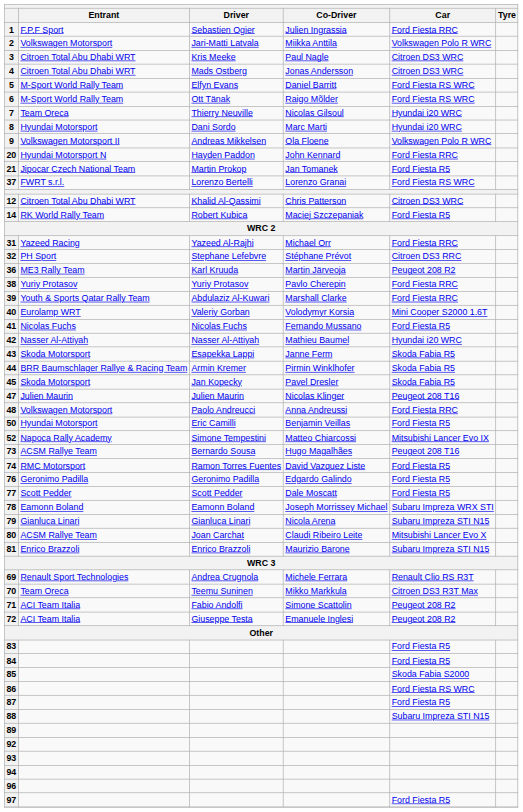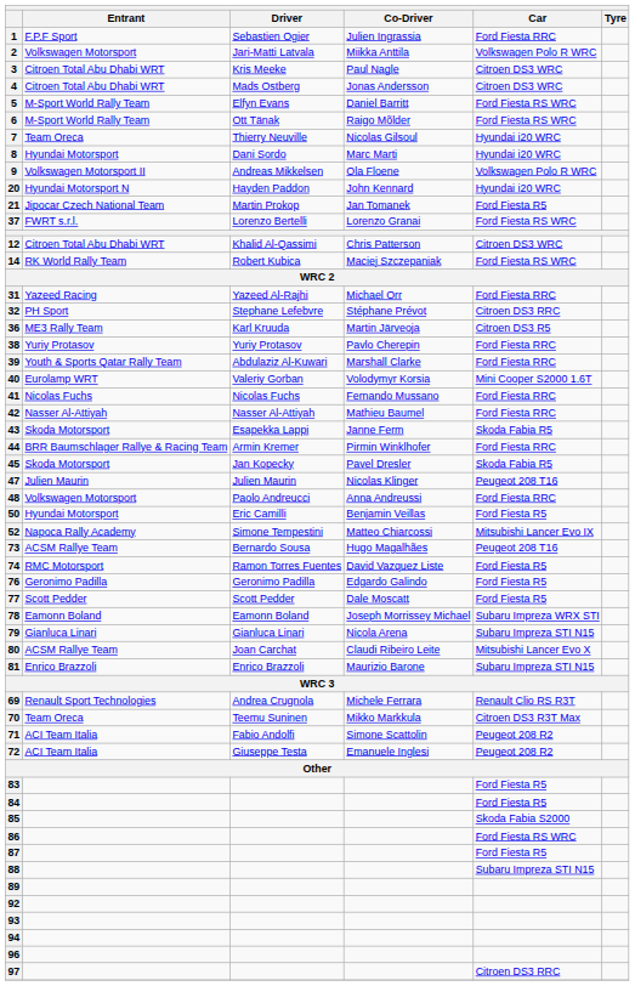 <table class="wikitable" style=font-size:85%;>
 <tr>
 <th colspan=6></th>
 </tr>
 <tr>
 <th></th>
 <th>Entrant</th>
 <th>Driver</th>
 <th>Co-Driver</th>
 <th>Car</th>
 <th>Tyre</th>
 </tr>
 <tr>
 <th>1</th>
 <td> <a href='#'>F.P.F Sport</a></td>
 <td> <a href='#'>Sebastien Ogier</a></td>
 <td> <a href='#'>Julien Ingrassia</a></td>
 <td><a href='#'>Ford Fiesta RRC</a></td>
 <td align=center></td>
 </tr>
 <tr>
 <th>2</th>
 <td> <a href='#'>Volkswagen Motorsport</a></td>
 <td> <a href='#'>Jari-Matti Latvala</a></td>
 <td> <a href='#'>Miikka Anttila</a></td>
 <td><a href='#'>Volkswagen Polo R WRC</a></td>
 <td align=center></td>
 </tr>
 <tr>
 <th>3</th>
 <td> <a href='#'>Citroen Total Abu Dhabi WRT</a></td>
 <td> <a href='#'>Kris Meeke</a></td>
 <td> <a href='#'>Paul Nagle</a></td>
 <td><a href='#'>Citroen DS3 WRC</a></td>
 <td align=center></td>
 </tr>
 <tr>
 <th>4</th>
 <td> <a href='#'>Citroen Total Abu Dhabi WRT</a></td>
 <td> <a href='#'>Mads Ostberg</a></td>
 <td> <a href='#'>Jonas Andersson</a></td>
 <td><a href='#'>Citroen DS3 WRC</a></td>
 <td align=center></td>
 </tr>
 <tr>
 <th>5</th>
 <td> <a href='#'>M-Sport World Rally Team</a></td>
 <td> <a href='#'>Elfyn Evans</a></td>
 <td> <a href='#'>Daniel Barritt</a></td>
 <td><a href='#'>Ford Fiesta RS WRC</a></td>
 <td align=center></td>
 </tr>
 <tr>
 <th>6</th>
 <td> <a href='#'>M-Sport World Rally Team</a></td>
 <td> <a href='#'>Ott Tänak</a></td>
 <td> <a href='#'>Raigo Mõlder</a></td>
 <td><a href='#'>Ford Fiesta RS WRC</a></td>
 <td align=center></td>
 </tr>
 <tr>
 <th>7</th>
 <td> <a href='#'>Team Oreca</a></td>
 <td> <a href='#'>Thierry Neuville</a></td>
 <td> <a href='#'>Nicolas Gilsoul</a></td>
 <td><a href='#'>Hyundai i20 WRC</a></td>
 <td align=center></td>
 </tr>
 <tr>
 <th>8</th>
 <td> <a href='#'>Hyundai Motorsport</a></td>
 <td> <a href='#'>Dani Sordo</a></td>
 <td> <a href='#'>Marc Marti</a></td>
 <td><a href='#'>Hyundai i20 WRC</a></td>
 <td align=center></td>
 </tr>
 <tr>
 <th>9</th>
 <td> <a href='#'>Volkswagen Motorsport II</a></td>
 <td> <a href='#'>Andreas Mikkelsen</a></td>
 <td> <a href='#'>Ola Floene</a></td>
 <td><a href='#'>Volkswagen Polo R WRC</a></td>
 <td align=center></td>
 </tr>
 <tr>
 <th>20</th>
 <td> <a href='#'>Hyundai Motorsport N</a></td>
 <td> <a href='#'>Hayden Paddon</a></td>
 <td> <a href='#'>John Kennard</a></td>
-<td><a href='#'>Ford Fiesta RRC</a></td>
+<td><a href='#'>Hyundai i20 WRC</a></td>
 <td align=center></td>
 </tr>
 <tr>
 <th>21</th>
 <td> <a href='#'>Jipocar Czech National Team</a></td>
 <td> <a href='#'>Martin Prokop</a></td>
 <td> <a href='#'>Jan Tomanek</a></td>
 <td><a href='#'>Ford Fiesta R5</a></td>
 <td align=center></td>
 </tr>
 <tr>
 <th>37</th>
 <td> <a href='#'>FWRT s.r.l.</a></td>
 <td> <a href='#'>Lorenzo Bertelli</a></td>
 <td> <a href='#'>Lorenzo Granai</a></td>
 <td><a href='#'>Ford Fiesta RS WRC</a></td>
 <td align=center></td>
 </tr>
 <tr>
 <th colspan=6></th>
 </tr>
 <tr>
 <th>12</th>
 <td> <a href='#'>Citroen Total Abu Dhabi WRT</a></td>
 <td> <a href='#'>Khalid Al-Qassimi</a></td>
 <td> <a href='#'>Chris Patterson</a></td>
 <td><a href='#'>Citroen DS3 WRC</a></td>
 <td align=center></td>
 </tr>
 <tr>
 <th>14</th>
 <td> <a href='#'>RK World Rally Team</a></td>
 <td> <a href='#'>Robert Kubica</a></td>
 <td> <a href='#'>Maciej Szczepaniak</a></td>
-<td><a href='#'>Ford Fiesta R5</a></td>
+<td><a href='#'>Ford Fiesta RS WRC</a></td>
 <td align=center></td>
 </tr>
 <tr>
 <th colspan=6>WRC 2</th>
 </tr>
 <tr>
 <th>31</th>
 <td> <a href='#'>Yazeed Racing</a></td>
 <td> <a href='#'>Yazeed Al-Rajhi</a></td>
 <td> <a href='#'>Michael Orr</a></td>
 <td><a href='#'>Ford Fiesta RRC</a></td>
 <td align=center></td>
 </tr>
 <tr>
 <th>32</th>
 <td> <a href='#'>PH Sport</a></td>
 <td> <a href='#'>Stephane Lefebvre</a></td>
 <td> <a href='#'>Stéphane Prévot</a></td>
 <td><a href='#'>Citroen DS3 RRC</a></td>
 <td align=center></td>
 </tr>
 <tr>
 <th>36</th>
 <td> <a href='#'>ME3 Rally Team</a></td>
 <td> <a href='#'>Karl Kruuda</a></td>
 <td> <a href='#'>Martin Järveoja</a></td>
-<td><a href='#'>Peugeot 208 R2</a></td>
+<td><a href='#'>Citroen DS3 R5</a></td>
 <td align=center></td>
 </tr>
 <tr>
 <th>38</th>
 <td> <a href='#'>Yuriy Protasov</a></td>
 <td> <a href='#'>Yuriy Protasov</a></td>
 <td> <a href='#'>Pavlo Cherepin</a></td>
 <td><a href='#'>Ford Fiesta RRC</a></td>
 <td align=center></td>
 </tr>
 <tr>
 <th>39</th>
 <td> <a href='#'>Youth & Sports Qatar Rally Team</a></td>
 <td> <a href='#'>Abdulaziz Al-Kuwari</a></td>
 <td> <a href='#'>Marshall Clarke</a></td>
 <td><a href='#'>Ford Fiesta RRC</a></td>
 <td align=center></td>
 </tr>
 <tr>
 <th>40</th>
 <td> <a href='#'>Eurolamp WRT</a></td>
 <td> <a href='#'>Valeriy Gorban</a></td>
 <td> <a href='#'>Volodymyr Korsia</a></td>
 <td><a href='#'>Mini Cooper S2000 1.6T</a></td>
 <td align=center></td>
 </tr>
 <tr>
 <th>41</th>
 <td> <a href='#'>Nicolas Fuchs</a></td>
 <td> <a href='#'>Nicolas Fuchs</a></td>
 <td> <a href='#'>Fernando Mussano</a></td>
-<td><a href='#'>Ford Fiesta R5</a></td>
+<td><a href='#'>Ford Fiesta RRC</a></td>
 <td align=center></td>
 </tr>
 <tr>
 <th>42</th>
 <td> <a href='#'>Nasser Al-Attiyah</a></td>
 <td> <a href='#'>Nasser Al-Attiyah</a></td>
 <td> <a href='#'>Mathieu Baumel</a></td>
-<td><a href='#'>Hyundai i20 WRC</a></td>
+<td><a href='#'>Ford Fiesta RRC</a></td>
 <td align=center></td>
 </tr>
 <tr>
 <th>43</th>
 <td> <a href='#'>Skoda Motorsport</a></td>
 <td> <a href='#'>Esapekka Lappi</a></td>
 <td> <a href='#'>Janne Ferm</a></td>
 <td><a href='#'>Skoda Fabia R5</a></td>
 <td align=center></td>
 </tr>
 <tr>
 <th>44</th>
 <td> <a href='#'>BRR Baumschlager Rallye & Racing Team</a></td>
 <td> <a href='#'>Armin Kremer</a></td>
 <td> <a href='#'>Pirmin Winklhofer</a></td>
-<td><a href='#'>Skoda Fabia R5</a></td>
+<td><a href='#'>Ford Fiesta RRC</a></td>
 <td align=center></td>
 </tr>
 <tr>
 <th>45</th>
 <td> <a href='#'>Skoda Motorsport</a></td>
 <td> <a href='#'>Jan Kopecky</a></td>
 <td> <a href='#'>Pavel Dresler</a></td>
 <td><a href='#'>Skoda Fabia R5</a></td>
 <td align=center></td>
 </tr>
 <tr>
 <th>47</th>
 <td> <a href='#'>Julien Maurin</a></td>
 <td> <a href='#'>Julien Maurin</a></td>
 <td> <a href='#'>Nicolas Klinger</a></td>
 <td><a href='#'>Peugeot 208 T16</a></td>
 <td align=center></td>
 </tr>
 <tr>
 <th>48</th>
 <td> <a href='#'>Volkswagen Motorsport</a></td>
 <td> <a href='#'>Paolo Andreucci</a></td>
 <td> <a href='#'>Anna Andreussi</a></td>
 <td><a href='#'>Ford Fiesta RRC</a></td>
 <td align=center></td>
 </tr>
 <tr>
 <th>50</th>
 <td> <a href='#'>Hyundai Motorsport</a></td>
 <td> <a href='#'>Eric Camilli</a></td>
 <td> <a href='#'>Benjamin Veillas</a></td>
 <td><a href='#'>Ford Fiesta R5</a></td>
 <td align=center></td>
 </tr>
 <tr>
 <th>52</th>
 <td> <a href='#'>Napoca Rally Academy</a></td>
 <td> <a href='#'>Simone Tempestini</a></td>
 <td> <a href='#'>Matteo Chiarcossi</a></td>
 <td><a href='#'>Mitsubishi Lancer Evo IX</a></td>
 <td align=center></td>
 </tr>
 <tr>
 <th>73</th>
 <td> <a href='#'>ACSM Rallye Team</a></td>
 <td> <a href='#'>Bernardo Sousa</a></td>
 <td> <a href='#'>Hugo Magalhães</a></td>
 <td><a href='#'>Peugeot 208 T16</a></td>
 <td align=center></td>
 </tr>
 <tr>
 <th>74</th>
 <td> <a href='#'>RMC Motorsport</a></td>
 <td> <a href='#'>Ramon Torres Fuentes</a></td>
 <td> <a href='#'>David Vazquez Liste</a></td>
 <td><a href='#'>Ford Fiesta R5</a></td>
 <td align=center></td>
 </tr>
 <tr>
 <th>76</th>
 <td> <a href='#'>Geronimo Padilla</a></td>
 <td> <a href='#'>Geronimo Padilla</a></td>
 <td> <a href='#'>Edgardo Galindo</a></td>
 <td><a href='#'>Ford Fiesta R5</a></td>
 <td align=center></td>
 </tr>
 <tr>
 <th>77</th>
 <td> <a href='#'>Scott Pedder</a></td>
 <td> <a href='#'>Scott Pedder</a></td>
 <td> <a href='#'>Dale Moscatt</a></td>
 <td><a href='#'>Ford Fiesta R5</a></td>
 <td align=center></td>
 </tr>
 <tr>
 <th>78</th>
 <td> <a href='#'>Eamonn Boland</a></td>
 <td> <a href='#'>Eamonn Boland</a></td>
 <td> <a href='#'>Joseph Morrissey Michael</a></td>
 <td><a href='#'>Subaru Impreza WRX STI</a></td>
 <td align=center></td>
 </tr>
 <tr>
 <th>79</th>
 <td> <a href='#'>Gianluca Linari</a></td>
 <td> <a href='#'>Gianluca Linari</a></td>
 <td> <a href='#'>Nicola Arena</a></td>
 <td><a href='#'>Subaru Impreza STI N15</a></td>
 <td align=center></td>
 </tr>
 <tr>
 <th>80</th>
 <td> <a href='#'>ACSM Rallye Team</a></td>
 <td> <a href='#'>Joan Carchat</a></td>
 <td> <a href='#'>Claudi Ribeiro Leite </a></td>
 <td><a href='#'>Mitsubishi Lancer Evo X</a></td>
 <td align=center></td>
 </tr>
 <tr>
 <th>81</th>
 <td> <a href='#'>Enrico Brazzoli</a></td>
 <td> <a href='#'>Enrico Brazzoli</a></td>
 <td> <a href='#'>Maurizio Barone</a></td>
 <td><a href='#'>Subaru Impreza STI N15</a></td>
 <td align=center></td>
 </tr>
 <tr>
 <th colspan=6>WRC 3</th>
 </tr>
 <tr>
 <th>69</th>
 <td> <a href='#'>Renault Sport Technologies</a></td>
 <td> <a href='#'>Andrea Crugnola</a></td>
 <td> <a href='#'>Michele Ferrara</a></td>
 <td><a href='#'>Renault Clio RS R3T</a></td>
 <td align=center></td>
 </tr>
 <tr>
 <th>70</th>
 <td> <a href='#'>Team Oreca</a></td>
 <td> <a href='#'>Teemu Suninen</a></td>
 <td> <a href='#'>Mikko Markkula</a></td>
 <td><a href='#'>Citroen DS3 R3T Max</a></td>
 <td align=center></td>
 </tr>
 <tr>
 <th>71</th>
 <td> <a href='#'>ACI Team Italia</a></td>
 <td> <a href='#'>Fabio Andolfi</a></td>
 <td> <a href='#'>Simone Scattolin</a></td>
 <td><a href='#'>Peugeot 208 R2</a></td>
 <td align=center></td>
 </tr>
 <tr>
 <th>72</th>
 <td> <a href='#'>ACI Team Italia</a></td>
 <td> <a href='#'>Giuseppe Testa</a></td>
 <td> <a href='#'>Emanuele Inglesi</a></td>
 <td><a href='#'>Peugeot 208 R2</a></td>
 <td align=center></td>
 </tr>
 <tr>
 <th colspan=6>Other</th>
 </tr>
 <tr>
 <th>83</th>
 <td> <a href='#'></a></td>
 <td> <a href='#'></a></td>
 <td> <a href='#'></a></td>
 <td><a href='#'>Ford Fiesta R5</a></td>
 <td align=center></td>
 </tr>
 <tr>
 <th>84</th>
 <td> <a href='#'></a></td>
 <td> <a href='#'></a></td>
 <td> <a href='#'></a></td>
 <td><a href='#'>Ford Fiesta R5</a></td>
 <td align=center></td>
 </tr>
 <tr>
 <th>85</th>
 <td> <a href='#'></a></td>
 <td> <a href='#'></a></td>
 <td> <a href='#'></a></td>
 <td><a href='#'>Skoda Fabia S2000</a></td>
 <td align=center></td>
 </tr>
 <tr>
 <th>86</th>
 <td> <a href='#'></a></td>
 <td> <a href='#'></a></td>
 <td> <a href='#'></a></td>
 <td><a href='#'>Ford Fiesta RS WRC</a></td>
 <td align=center></td>
 </tr>
 <tr>
 <th>87</th>
 <td> <a href='#'></a></td>
 <td> <a href='#'></a></td>
 <td> <a href='#'></a></td>
 <td><a href='#'>Ford Fiesta R5</a></td>
 <td align=center></td>
 </tr>
 <tr>
 <th>88</th>
 <td> <a href='#'></a></td>
 <td> <a href='#'></a></td>
 <td> <a href='#'></a></td>
 <td><a href='#'>Subaru Impreza STI N15</a></td>
 <td align=center></td>
 </tr>
 <tr>
 <th>89</th>
 <td> <a href='#'></a></td>
 <td> <a href='#'></a></td>
 <td> <a href='#'></a></td>
 <td><a href='#'></a></td>
 <td align=center></td>
 </tr>
 <tr>
 <th>92</th>
 <td> <a href='#'></a></td>
 <td> <a href='#'></a></td>
 <td> <a href='#'></a></td>
 <td><a href='#'></a></td>
 <td align=center></td>
 </tr>
 <tr>
 <th>93</th>
 <td> <a href='#'></a></td>
 <td> <a href='#'></a></td>
 <td> <a href='#'></a></td>
 <td><a href='#'></a></td>
 <td align=center></td>
 </tr>
 <tr>
 <th>94</th>
 <td> <a href='#'></a></td>
 <td> <a href='#'></a></td>
 <td> <a href='#'></a></td>
 <td><a href='#'></a></td>
 <td align=center></td>
 </tr>
 <tr>
 <th>96</th>
 <td> <a href='#'></a></td>
 <td> <a href='#'></a></td>
 <td> <a href='#'></a></td>
 <td><a href='#'></a></td>
 <td align=center></td>
 </tr>
 <tr>
 <th>97</th>
 <td> <a href='#'></a></td>
 <td> <a href='#'></a></td>
 <td> <a href='#'></a></td>
-<td><a href='#'>Ford Fiesta R5</a></td>
+<td><a href='#'>Citroen DS3 RRC</a></td>
 <td align=center></td>
 </tr>
 <tr>
 </tr>
 </table>
